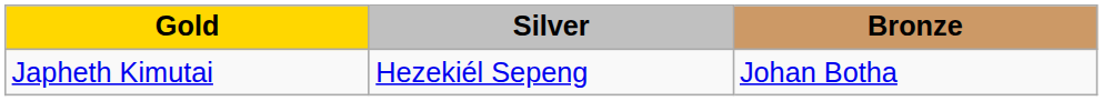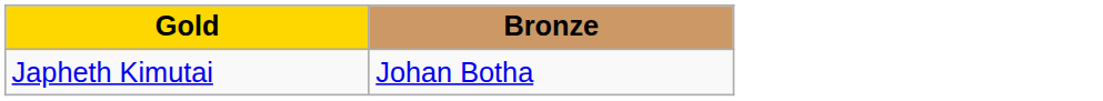 <table class="wikitable" style="text-align:left">
 <tr align="center">
 <td width=200 bgcolor=gold><strong>Gold</strong></td>
-<td width=200 bgcolor=silver><strong>Silver</strong></td>
 <td width=200 bgcolor=CC9966><strong>Bronze</strong></td>
 </tr>
 <tr>
 <td><a href='#'>Japheth Kimutai</a><br><em></em></td>
-<td><a href='#'>Hezekiél Sepeng</a><br><em></em></td>
 <td><a href='#'>Johan Botha</a><br><em></em></td>
 </tr>
 </table>
